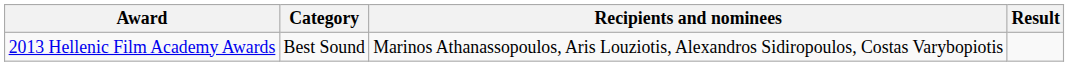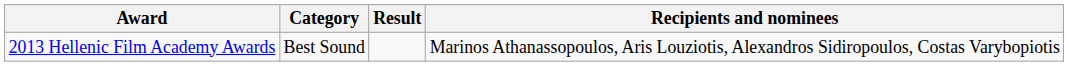 <table class="wikitable">
 <tr>
 <th>Award</th>
 <th>Category</th>
+<th>Result</th>
 <th>Recipients and nominees</th>
-<th>Result</th>
 </tr>
 <tr>
 <td><a href='#'>2013 Hellenic Film Academy Awards</a></td>
 <td>Best Sound</td>
+<td></td>
 <td>Marinos Athanassopoulos, Aris Louziotis, Alexandros Sidiropoulos, Costas Varybopiotis</td>
-<td></td>
 </tr>
 </table>
